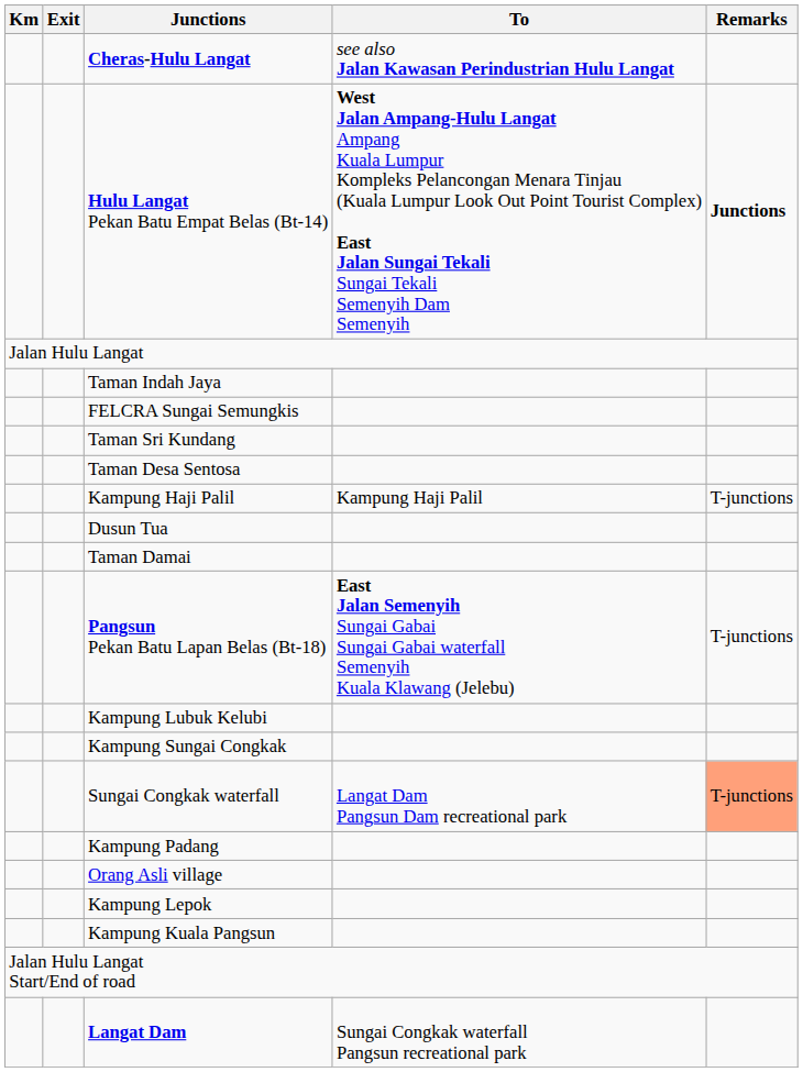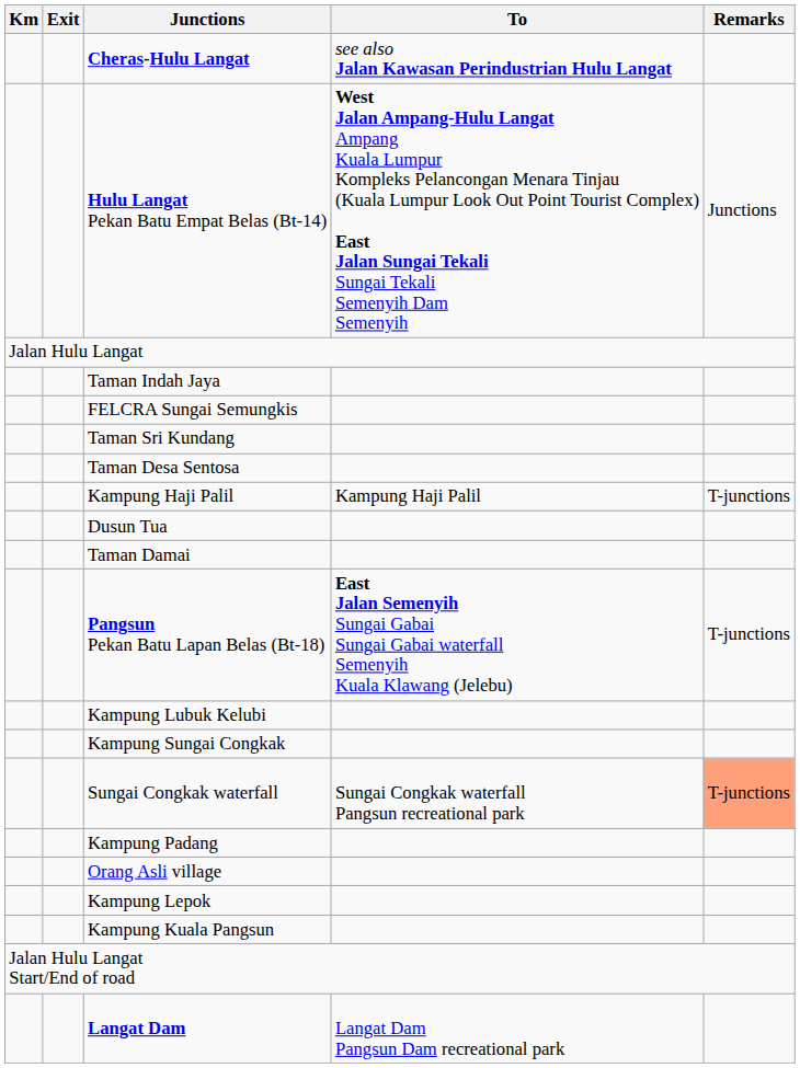 <table class="wikitable">
 <tr>
 <th>Km</th>
 <th>Exit</th>
 <th>Junctions</th>
 <th>To</th>
 <th>Remarks</th>
 </tr>
 <tr>
 <td></td>
 <td></td>
 <td><strong><a href='#'>Cheras</a>-<a href='#'>Hulu Langat</a></strong></td>
 <td><em>see also</em><br> <strong><a href='#'>Jalan Kawasan Perindustrian Hulu Langat</a></strong></td>
 </tr>
 <tr>
 <td></td>
 <td></td>
 <td><strong><a href='#'>Hulu Langat</a></strong><br>Pekan Batu Empat Belas (Bt-14)</td>
 <td><strong>West</strong><br> <strong><a href='#'>Jalan Ampang-Hulu Langat</a></strong><br> <a href='#'>Ampang</a><br> <a href='#'>Kuala Lumpur</a><br>Kompleks Pelancongan Menara Tinjau<br>(Kuala Lumpur Look Out Point Tourist Complex)<br><br><strong>East</strong><br> <strong><a href='#'>Jalan Sungai Tekali</a></strong><br> <a href='#'>Sungai Tekali</a><br> <a href='#'>Semenyih Dam</a><br> <a href='#'>Semenyih</a></td>
-<td><strong>Junctions</strong></td>
+<td>Junctions</td>
 </tr>
 <tr>
 <td style="width:600px" colspan="6" style="text-align:center"> Jalan Hulu Langat</td>
 </tr>
 <tr>
 <td></td>
 <td></td>
 <td>Taman Indah Jaya</td>
 <td></td>
 <td></td>
 </tr>
 <tr>
 <td></td>
 <td></td>
 <td>FELCRA Sungai Semungkis</td>
 <td></td>
 <td></td>
 </tr>
 <tr>
 <td></td>
 <td></td>
 <td>Taman Sri Kundang</td>
 <td></td>
 <td></td>
 </tr>
 <tr>
 <td></td>
 <td></td>
 <td>Taman Desa Sentosa</td>
 <td></td>
 <td></td>
 </tr>
 <tr>
 <td></td>
 <td></td>
 <td>Kampung Haji Palil</td>
 <td>Kampung Haji Palil</td>
 <td>T-junctions</td>
 </tr>
 <tr>
 <td></td>
 <td></td>
 <td>Dusun Tua</td>
 <td></td>
 <td></td>
 </tr>
 <tr>
 <td></td>
 <td></td>
 <td>Taman Damai</td>
 <td></td>
 <td></td>
 </tr>
 <tr>
 <td></td>
 <td></td>
 <td><strong><a href='#'>Pangsun</a></strong><br>Pekan Batu Lapan Belas (Bt-18)</td>
 <td><strong>East</strong><br><strong><a href='#'>Jalan Semenyih</a></strong><br> <a href='#'>Sungai Gabai</a><br> <a href='#'>Sungai Gabai waterfall</a><br> <a href='#'>Semenyih</a><br> <a href='#'>Kuala Klawang</a> (Jelebu)</td>
 <td>T-junctions</td>
 </tr>
 <tr>
 <td></td>
 <td></td>
 <td>Kampung Lubuk Kelubi</td>
 <td></td>
 <td></td>
 </tr>
 <tr>
 <td></td>
 <td></td>
 <td>Kampung Sungai Congkak</td>
 <td></td>
 <td></td>
 </tr>
 <tr>
 <td></td>
 <td></td>
 <td>Sungai Congkak waterfall</td>
-<td><br><a href='#'>Langat Dam</a><br><a href='#'>Pangsun Dam</a> recreational park</td>
+<td><br>Sungai Congkak waterfall<br>Pangsun recreational park</td>
 <td style="background: lightsalmon;">T-junctions</td>
 </tr>
 <tr>
 <td></td>
 <td></td>
 <td>Kampung Padang</td>
 <td></td>
 <td></td>
 </tr>
 <tr>
 <td></td>
 <td></td>
 <td><a href='#'>Orang Asli</a> village</td>
 <td></td>
 <td></td>
 </tr>
 <tr>
 <td></td>
 <td></td>
 <td>Kampung Lepok</td>
 <td></td>
 <td></td>
 </tr>
 <tr>
 <td></td>
 <td></td>
 <td>Kampung Kuala Pangsun</td>
 <td></td>
 <td></td>
 </tr>
 <tr>
 <td style="width:600px" colspan="6" style="text-align:center"> Jalan Hulu Langat<br>Start/End of road</td>
 </tr>
 <tr>
 <td></td>
 <td></td>
 <td><strong><a href='#'>Langat Dam</a></strong></td>
-<td><br>Sungai Congkak waterfall<br>Pangsun recreational park</td>
+<td><br><a href='#'>Langat Dam</a><br><a href='#'>Pangsun Dam</a> recreational park</td>
 <td></td>
 </tr>
 </table>
